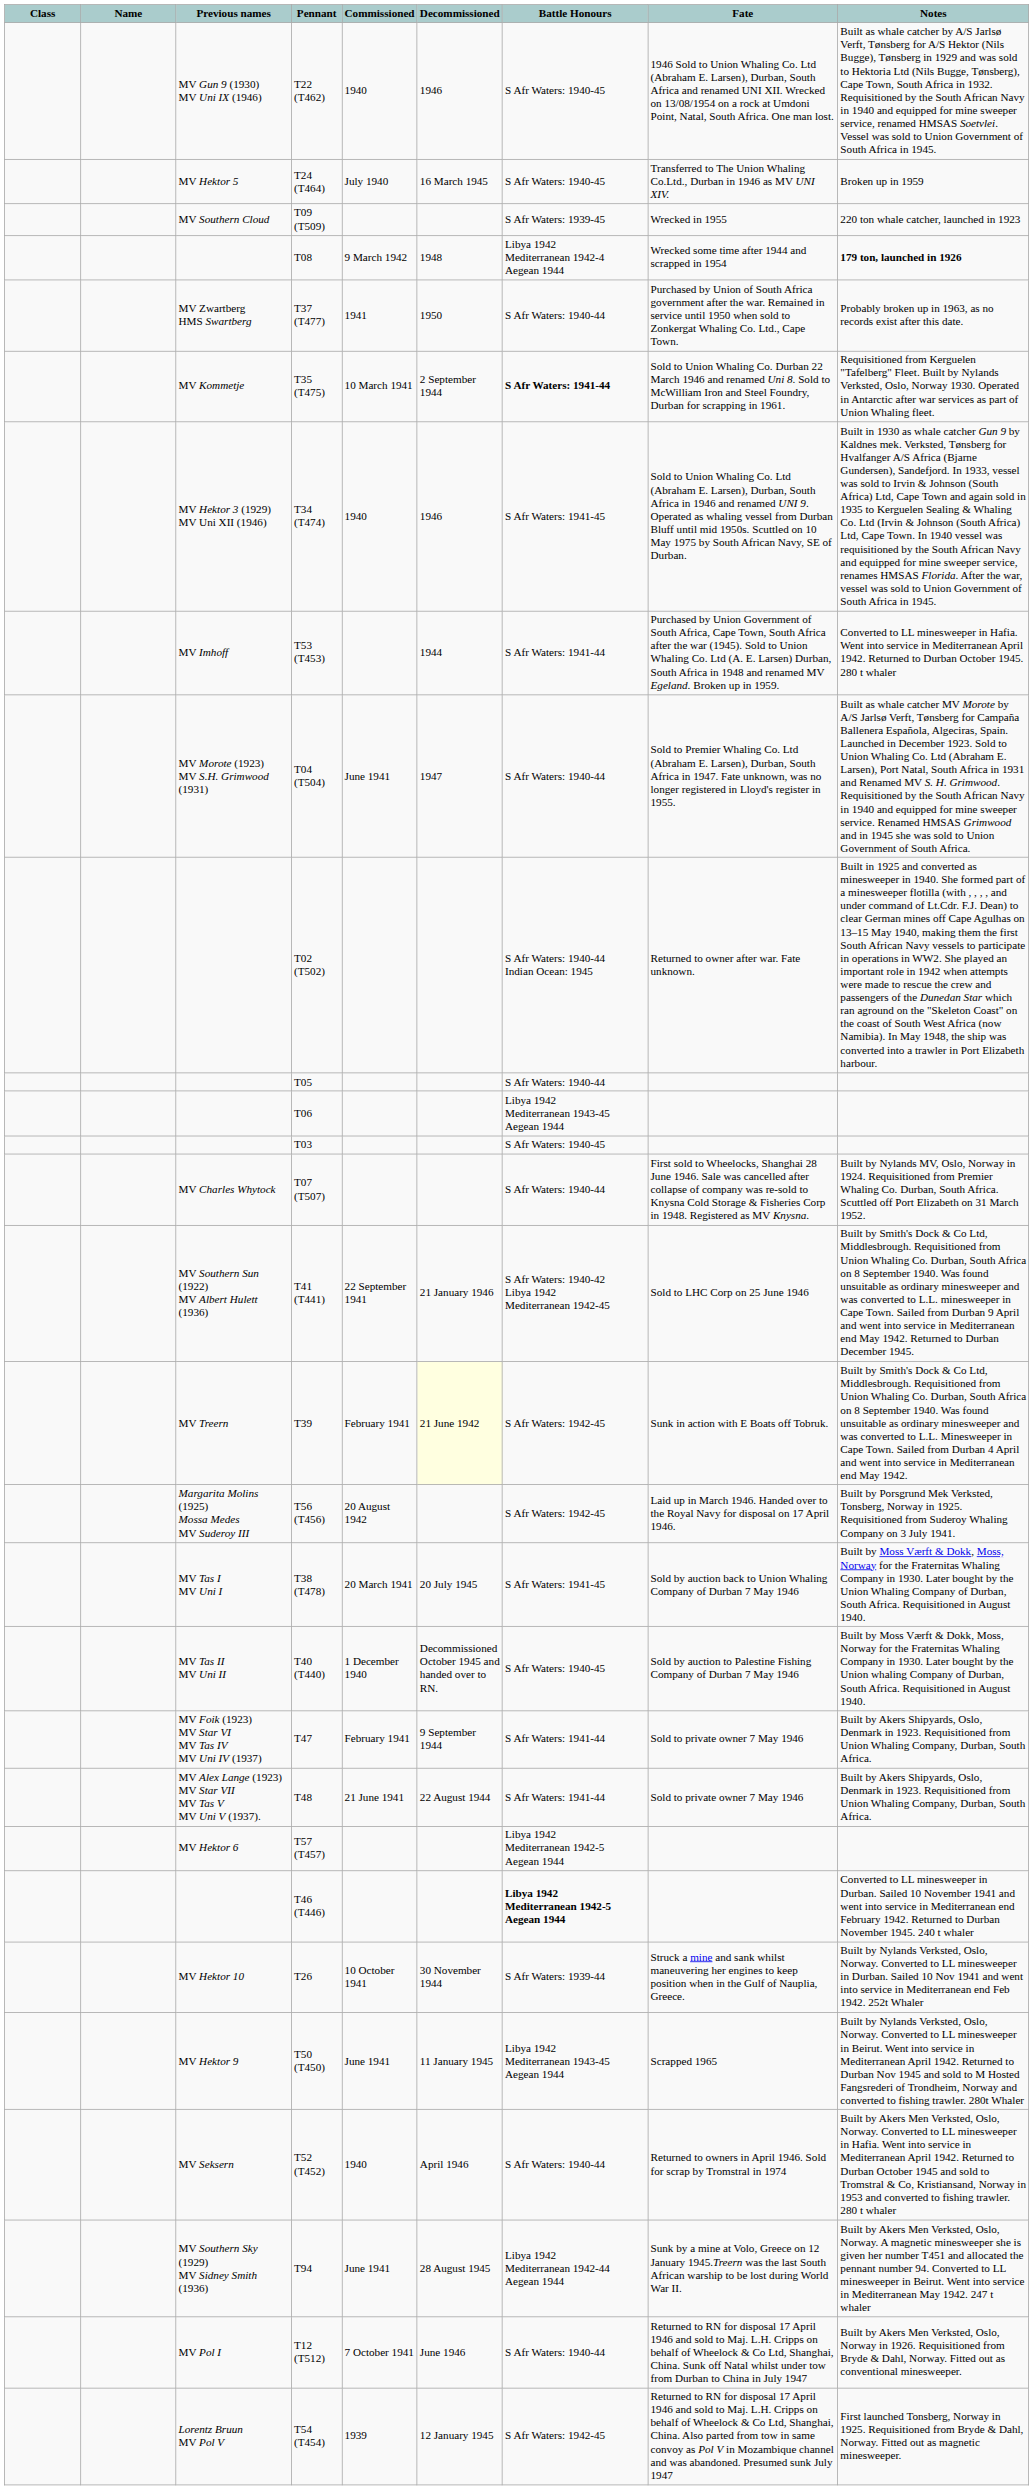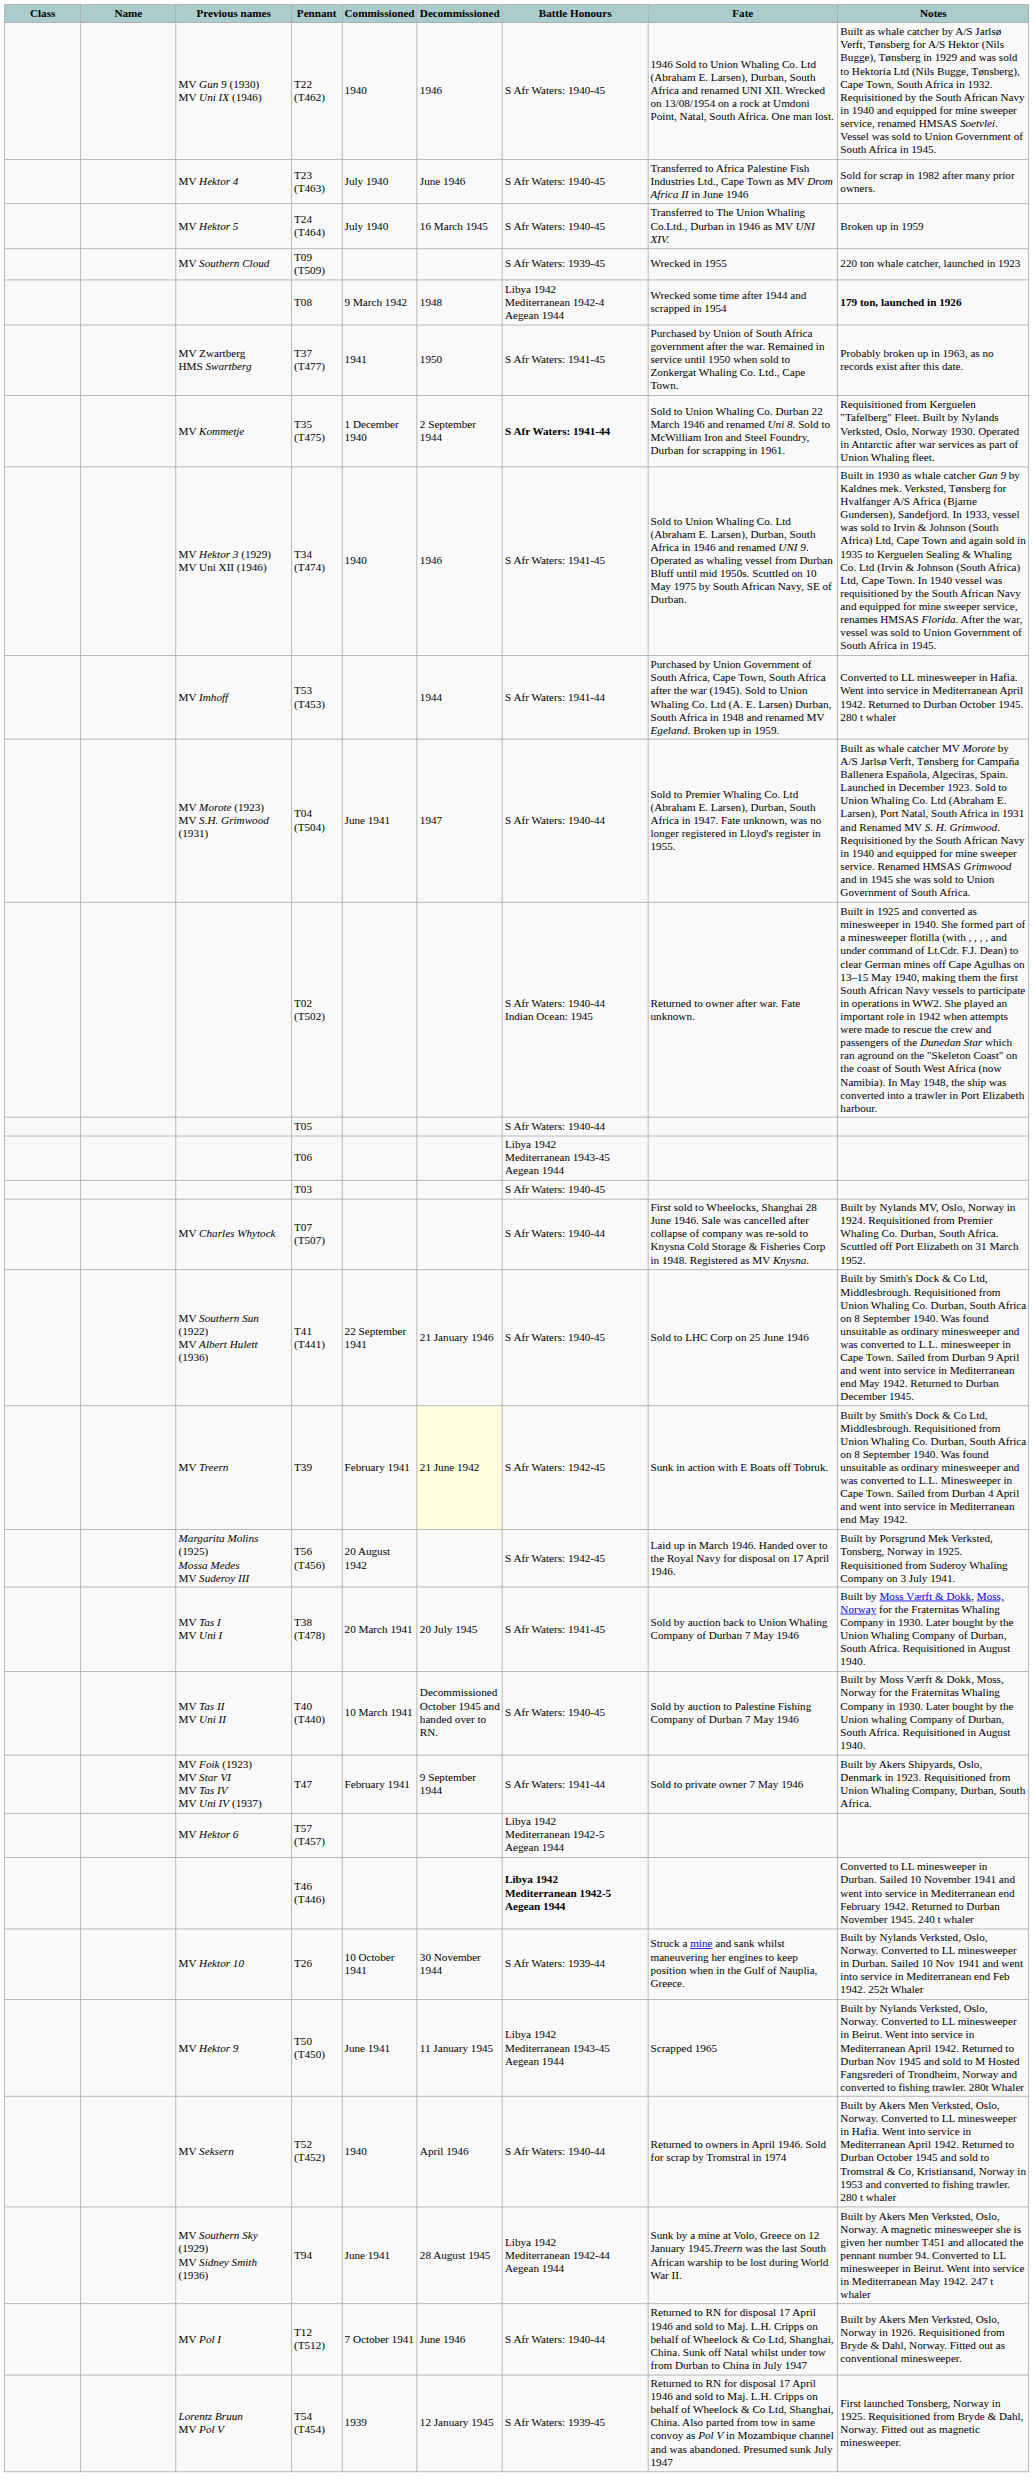 <table class="wikitable sortable" style="font-style: normal; font-size: 85%">
 <tr>
 <th style="width:8%; background-color:#aacccc">Class</th>
 <th style="width:10%; background-color:#aacccc">Name</th>
 <th style="width:12%; background-color:#aacccc" class=unsortable>Previous names</th>
 <th style="width:5%; background-color:#aacccc">Pennant</th>
 <th style="width:5%; background-color:#aacccc">Commissioned</th>
 <th style="width:5%; background-color:#aacccc">Decommissioned</th>
 <th style="width:15%; background-color:#aacccc">Battle Honours</th>
 <th style="width:20%; background-color:#aacccc" class=unsortable>Fate</th>
 <th style="width:20%; background-color:#aacccc" class=unsortable>Notes</th>
 </tr>
 <tr>
 <td></td>
 <td></td>
 <td>MV <em>Gun 9</em> (1930)<br>MV <em>Uni IX</em> (1946)</td>
 <td>T22 (T462)</td>
 <td>1940</td>
 <td>1946</td>
 <td>S Afr Waters: 1940-45</td>
 <td>1946 Sold to Union Whaling Co. Ltd (Abraham E. Larsen), Durban, South Africa and renamed UNI XII. Wrecked on 13/08/1954 on a rock at Umdoni Point, Natal, South Africa. One man lost.</td>
 <td>Built as whale catcher by A/S Jarlsø Verft, Tønsberg for A/S Hektor (Nils Bugge), Tønsberg in 1929 and was sold to Hektoria Ltd (Nils Bugge, Tønsberg), Cape Town, South Africa in 1932.  Requisitioned by the South African Navy in 1940 and equipped for mine sweeper service, renamed HMSAS <em>Soetvlei</em>.  Vessel was sold to Union Government of South Africa in 1945.</td>
+</tr>
+<tr>
+<td></td>
+<td></td>
+<td>MV <em>Hektor 4</em></td>
+<td>T23 (T463)</td>
+<td>July 1940</td>
+<td>June 1946</td>
+<td>S Afr Waters: 1940-45</td>
+<td>Transferred to Africa Palestine Fish Industries Ltd., Cape Town as MV <em>Drom Africa II</em> in June 1946</td>
+<td>Sold for scrap in 1982 after many prior owners.</td>
 </tr>
 <tr>
 <td></td>
 <td></td>
 <td>MV <em>Hektor 5</em></td>
 <td>T24 (T464)</td>
 <td>July 1940</td>
 <td>16 March 1945</td>
 <td>S Afr Waters: 1940-45</td>
 <td>Transferred to The Union Whaling Co.Ltd., Durban in 1946 as MV <em>UNI XIV.</em></td>
 <td>Broken up in 1959</td>
 </tr>
 <tr>
 <td></td>
 <td></td>
 <td>MV <em>Southern Cloud</em></td>
 <td>T09 (T509)</td>
 <td></td>
 <td></td>
 <td>S Afr Waters: 1939-45</td>
 <td>Wrecked in 1955</td>
 <td>220 ton whale catcher, launched in 1923</td>
 </tr>
 <tr>
 <td></td>
 <td></td>
 <td></td>
 <td>T08</td>
 <td>9 March 1942</td>
 <td>1948</td>
 <td>Libya 1942<br>Mediterranean 1942-4<br>Aegean 1944</td>
 <td>Wrecked some time after 1944 and scrapped in 1954</td>
 <td><strong>179 ton, launched in 1926</strong></td>
 </tr>
 <tr>
 <td></td>
 <td></td>
 <td>MV Zwartberg<br>HMS <em>Swartberg</em></td>
 <td>T37 (T477)</td>
 <td>1941</td>
 <td>1950</td>
-<td>S Afr Waters: 1940-44</td>
+<td>S Afr Waters: 1941-45</td>
 <td>Purchased by Union of South Africa government after the war.  Remained in service until 1950 when sold to Zonkergat Whaling Co. Ltd., Cape Town.</td>
 <td>Probably broken up in 1963, as no records exist after this date.</td>
 </tr>
 <tr>
 <td></td>
 <td></td>
 <td>MV <em>Kommetje</em></td>
 <td>T35 (T475)</td>
-<td>10 March 1941</td>
+<td>1 December 1940</td>
 <td>2 September 1944</td>
 <td><strong>S Afr Waters: 1941-44</strong></td>
 <td>Sold to Union Whaling Co. Durban 22 March 1946 and renamed <em>Uni 8</em>.  Sold to McWilliam Iron and Steel Foundry, Durban for scrapping in 1961.</td>
 <td>Requisitioned from Kerguelen "Tafelberg" Fleet.  Built by Nylands Verksted, Oslo, Norway 1930. Operated in Antarctic after war services as part of Union Whaling fleet.</td>
 </tr>
 <tr>
 <td></td>
 <td></td>
 <td>MV <em>Hektor 3</em> (1929)<br>MV Uni XII (1946)</td>
 <td>T34 (T474)</td>
 <td>1940</td>
 <td>1946</td>
 <td>S Afr Waters: 1941-45</td>
 <td>Sold to Union Whaling Co. Ltd (Abraham E. Larsen), Durban, South Africa in 1946 and renamed <em>UNI 9</em>. Operated as whaling vessel from Durban Bluff until mid 1950s. Scuttled on 10 May 1975 by South African Navy, SE of Durban.</td>
 <td>Built in 1930 as whale catcher <em>Gun 9</em> by Kaldnes mek. Verksted, Tønsberg for Hvalfanger A/S Africa (Bjarne Gundersen), Sandefjord.  In 1933, vessel was sold to Irvin & Johnson (South Africa) Ltd, Cape Town and again sold in 1935 to Kerguelen Sealing & Whaling Co. Ltd (Irvin & Johnson (South Africa) Ltd, Cape Town.  In 1940 vessel was requisitioned by the South African Navy and equipped for mine sweeper service, renames HMSAS <em>Florida</em>.  After the war, vessel was sold to Union Government of South Africa in 1945.</td>
 </tr>
 <tr>
 <td></td>
 <td></td>
 <td>MV <em>Imhoff</em></td>
 <td>T53 (T453)</td>
 <td></td>
 <td>1944</td>
 <td>S Afr Waters: 1941-44</td>
 <td>Purchased by Union Government of South Africa, Cape Town, South Africa after the war (1945).  Sold to Union Whaling Co. Ltd (A. E. Larsen) Durban, South Africa in 1948 and renamed MV <em>Egeland.</em>  Broken up in 1959.</td>
 <td>Converted to LL minesweeper in Hafia.  Went into service in Mediterranean April 1942.  Returned to Durban October 1945.  280 t whaler</td>
 </tr>
 <tr>
 <td></td>
 <td></td>
 <td>MV <em>Morote</em> (1923)<br>MV <em>S.H. Grimwood</em> (1931)</td>
 <td>T04 (T504)</td>
 <td>June 1941</td>
 <td>1947</td>
 <td>S Afr Waters: 1940-44</td>
 <td>Sold to Premier Whaling Co. Ltd (Abraham E. Larsen), Durban, South Africa in 1947.  Fate unknown, was no longer registered in Lloyd's register in 1955.</td>
 <td>Built as whale catcher MV <em>Morote</em> by A/S Jarlsø Verft, Tønsberg for Campaña Ballenera Española, Algeciras, Spain. Launched in December 1923.  Sold to Union Whaling Co. Ltd (Abraham E. Larsen), Port Natal, South Africa in 1931 and Renamed MV <em>S. H. Grimwood</em>.  Requisitioned by the South African Navy in 1940 and equipped for mine sweeper service. Renamed HMSAS <em>Grimwood</em> and in 1945 she was sold to Union Government of South Africa.</td>
 </tr>
 <tr>
 <td></td>
 <td></td>
 <td></td>
 <td>T02 (T502)</td>
 <td></td>
 <td></td>
 <td>S Afr Waters: 1940-44<br>Indian Ocean: 1945</td>
 <td>Returned to owner after war. Fate unknown.</td>
 <td>Built in 1925 and converted as minesweeper in 1940.  She formed part of a minesweeper flotilla (with , , , ,  and  under command of Lt.Cdr. F.J. Dean) to clear German mines off Cape Agulhas on 13–15 May 1940, making them the first South African Navy vessels to participate in operations in WW2. She played an important role in 1942 when attempts were made to rescue the crew and passengers of the <em>Dunedan Star</em> which ran aground on the "Skeleton Coast" on the coast of South West Africa (now Namibia). In May 1948, the ship was converted into a trawler in Port Elizabeth harbour.</td>
 </tr>
 <tr>
 <td></td>
 <td></td>
 <td></td>
 <td>T05</td>
 <td></td>
 <td></td>
 <td>S Afr Waters: 1940-44</td>
 <td></td>
 <td></td>
 </tr>
 <tr>
 <td></td>
 <td></td>
 <td></td>
 <td>T06</td>
 <td></td>
 <td></td>
 <td>Libya 1942<br>Mediterranean 1943-45<br>Aegean 1944</td>
 <td></td>
 <td></td>
 </tr>
 <tr>
 <td></td>
 <td></td>
 <td></td>
 <td>T03</td>
 <td></td>
 <td></td>
 <td>S Afr Waters: 1940-45</td>
 <td></td>
 <td></td>
 </tr>
 <tr>
 <td></td>
 <td></td>
 <td>MV <em>Charles Whytock</em></td>
 <td>T07 (T507)</td>
 <td></td>
 <td></td>
 <td>S Afr Waters: 1940-44</td>
 <td>First sold to Wheelocks, Shanghai 28 June 1946.  Sale was cancelled after collapse of company was re-sold to Knysna Cold Storage & Fisheries Corp in 1948.  Registered as MV <em>Knysna</em>.</td>
 <td>Built by Nylands MV, Oslo, Norway in 1924.  Requisitioned from Premier Whaling Co. Durban, South Africa. Scuttled off Port Elizabeth on 31 March 1952.</td>
 </tr>
 <tr>
 <td></td>
 <td></td>
 <td>MV <em>Southern Sun</em> (1922)<br>MV <em>Albert Hulett</em> (1936)</td>
 <td>T41 (T441)</td>
 <td>22 September 1941</td>
 <td>21 January 1946</td>
-<td>S Afr Waters: 1940-42<br>Libya 1942<br>Mediterranean 1942-45</td>
+<td>S Afr Waters: 1940-45</td>
 <td>Sold to LHC Corp on 25 June 1946</td>
 <td>Built by Smith's Dock & Co Ltd, Middlesbrough. Requisitioned from Union Whaling Co. Durban, South Africa on 8 September 1940.  Was found unsuitable as ordinary minesweeper and was converted to L.L. minesweeper in Cape Town. Sailed from Durban 9 April and went into service in Mediterranean end May 1942. Returned to Durban December 1945.</td>
 </tr>
 <tr>
 <td></td>
 <td></td>
 <td>MV <em>Treern</em></td>
 <td>T39</td>
 <td>February 1941</td>
 <td style="background: lightyellow;">21 June 1942</td>
 <td>S Afr Waters: 1942-45</td>
 <td>Sunk in action with E Boats off Tobruk.</td>
 <td>Built by Smith's Dock & Co Ltd, Middlesbrough.  Requisitioned from Union Whaling Co. Durban, South Africa on 8 September 1940.  Was found unsuitable as ordinary minesweeper and was converted to L.L. Minesweeper in Cape Town. Sailed from Durban 4 April and went into service in Mediterranean end May 1942.</td>
 </tr>
 <tr>
 <td></td>
 <td></td>
 <td><em>Margarita Molins</em> (1925)<br><em>Mossa Medes</em><br>MV <em>Suderoy III</em></td>
 <td>T56 (T456)</td>
 <td>20 August 1942</td>
 <td></td>
 <td>S Afr Waters: 1942-45</td>
 <td>Laid up in March 1946.  Handed over to the Royal Navy for disposal on 17 April 1946.</td>
 <td>Built by Porsgrund Mek Verksted, Tonsberg, Norway in 1925. Requisitioned from Suderoy Whaling Company on 3 July 1941.</td>
 </tr>
 <tr>
 <td></td>
 <td></td>
 <td>MV <em>Tas I</em><br>MV <em>Uni I</em></td>
 <td>T38 (T478)</td>
 <td>20 March 1941</td>
 <td>20 July 1945</td>
 <td>S Afr Waters: 1941-45</td>
 <td>Sold by auction back to Union Whaling Company of Durban 7 May 1946</td>
 <td>Built by <a href='#'>Moss Værft & Dokk</a>, <a href='#'>Moss, Norway</a> for the Fraternitas Whaling Company in 1930. Later bought by the Union Whaling Company of Durban, South Africa.  Requisitioned in August 1940.</td>
 </tr>
 <tr>
 <td></td>
 <td></td>
 <td>MV <em>Tas II</em><br>MV <em>Uni II</em></td>
 <td>T40 (T440)</td>
-<td>1 December 1940</td>
+<td>10 March 1941</td>
 <td>Decommissioned October 1945 and handed over to RN.</td>
 <td>S Afr Waters: 1940-45</td>
 <td>Sold by auction to Palestine Fishing Company of Durban 7 May 1946</td>
 <td>Built by Moss Værft & Dokk, Moss, Norway for the Fraternitas Whaling Company in 1930. Later bought by the Union whaling Company of Durban, South Africa.  Requisitioned in August 1940.</td>
 </tr>
 <tr>
 <td></td>
 <td></td>
 <td>MV <em>Foik</em> (1923)<br>MV <em>Star VI</em><br>MV <em>Tas IV</em><br>MV <em>Uni IV</em> (1937)</td>
 <td>T47</td>
 <td>February 1941</td>
 <td>9 September 1944</td>
-<td>S Afr Waters: 1941-44</td>
-<td>Sold to private owner 7 May 1946</td>
-<td>Built by Akers Shipyards, Oslo, Denmark in 1923. Requisitioned from Union Whaling Company, Durban, South Africa.</td>
-</tr>
-<tr>
-<td></td>
-<td></td>
-<td>MV <em>Alex Lange</em> (1923)<br>MV <em>Star VII</em><br>MV <em>Tas V</em><br>MV <em>Uni V</em> (1937).</td>
-<td>T48</td>
-<td>21 June 1941</td>
-<td>22 August 1944</td>
 <td>S Afr Waters: 1941-44</td>
 <td>Sold to private owner 7 May 1946</td>
 <td>Built by Akers Shipyards, Oslo, Denmark in 1923. Requisitioned from Union Whaling Company, Durban, South Africa.</td>
 </tr>
 <tr>
 <td></td>
 <td></td>
 <td>MV <em>Hektor 6</em></td>
 <td>T57 (T457)</td>
 <td></td>
 <td></td>
 <td>Libya 1942<br>Mediterranean 1942-5<br>Aegean 1944</td>
 <td></td>
 <td></td>
 </tr>
 <tr>
 <td></td>
 <td></td>
 <td></td>
 <td>T46 (T446)</td>
 <td></td>
 <td></td>
 <td><strong>Libya 1942<br>Mediterranean 1942-5<br>Aegean 1944</strong></td>
 <td></td>
 <td>Converted to LL minesweeper in Durban.  Sailed 10 November 1941 and went into service in Mediterranean end February 1942.  Returned to Durban November 1945.  240 t whaler</td>
 </tr>
 <tr>
 <td></td>
 <td></td>
 <td>MV <em>Hektor 10</em></td>
 <td>T26</td>
 <td>10 October 1941</td>
 <td>30 November 1944</td>
 <td>S Afr Waters: 1939-44</td>
 <td>Struck a <a href='#'>mine</a> and sank whilst maneuvering her engines to keep position when in the Gulf of Nauplia, Greece.</td>
 <td>Built by Nylands Verksted, Oslo, Norway. Converted to LL minesweeper in Durban.  Sailed 10 Nov 1941 and went into service in Mediterranean end Feb 1942.  252t Whaler</td>
 </tr>
 <tr>
 <td></td>
 <td></td>
 <td>MV <em>Hektor 9</em></td>
 <td>T50 (T450)</td>
 <td>June 1941</td>
 <td>11 January 1945</td>
 <td>Libya 1942<br>Mediterranean 1943-45<br>Aegean 1944</td>
 <td>Scrapped 1965</td>
 <td>Built by Nylands Verksted, Oslo, Norway. Converted to LL minesweeper in Beirut.  Went into service in Mediterranean April 1942.  Returned to Durban Nov 1945 and sold to M Hosted Fangsrederi of Trondheim, Norway and converted to fishing trawler.  280t Whaler</td>
 </tr>
 <tr>
 <td></td>
 <td></td>
 <td>MV <em>Seksern</em></td>
 <td>T52 (T452)</td>
 <td>1940</td>
 <td>April 1946</td>
 <td>S Afr Waters: 1940-44</td>
 <td>Returned to owners in April 1946.  Sold for scrap by Tromstral in 1974</td>
 <td>Built by Akers Men Verksted, Oslo, Norway.  Converted to LL minesweeper in Hafia.  Went into service in Mediterranean April 1942.  Returned to Durban October 1945 and sold to Tromstral & Co, Kristiansand, Norway in 1953 and converted to fishing trawler.  280 t whaler</td>
 </tr>
 <tr>
 <td></td>
 <td></td>
 <td>MV <em>Southern Sky</em> (1929)<br>MV <em>Sidney Smith</em> (1936)</td>
 <td>T94</td>
 <td>June 1941</td>
 <td>28 August 1945</td>
 <td>Libya 1942<br>Mediterranean 1942-44<br>Aegean 1944</td>
 <td>Sunk by a mine at Volo, Greece on 12 January 1945.<em>Treern</em> was the last South African warship to be lost during World War II.</td>
 <td>Built by Akers Men Verksted, Oslo, Norway.  A magnetic minesweeper she is given her number T451 and allocated the pennant number 94.  Converted to LL minesweeper in Beirut.  Went into service in Mediterranean May 1942. 247 t whaler</td>
 </tr>
 <tr>
 <td></td>
 <td></td>
 <td>MV <em>Pol I</em></td>
 <td>T12<br>(T512)</td>
 <td>7 October 1941</td>
 <td>June 1946</td>
 <td>S Afr Waters: 1940-44</td>
 <td>Returned to RN for disposal 17 April 1946 and sold to Maj. L.H. Cripps on behalf of Wheelock & Co Ltd, Shanghai, China. Sunk off Natal whilst under tow from Durban to China in July 1947</td>
 <td>Built by Akers Men Verksted, Oslo, Norway in 1926.  Requisitioned from Bryde & Dahl, Norway.  Fitted out as conventional minesweeper.</td>
 </tr>
 <tr>
 <td></td>
 <td></td>
 <td><em>Lorentz Bruun</em><br>MV <em>Pol V</em></td>
 <td>T54<br>(T454)</td>
 <td>1939</td>
 <td>12 January 1945</td>
-<td>S Afr Waters: 1942-45</td>
+<td>S Afr Waters: 1939-45</td>
 <td>Returned to RN for disposal 17 April 1946 and sold to Maj. L.H. Cripps on behalf of Wheelock & Co Ltd, Shanghai, China. Also parted from tow in same convoy as <em>Pol V</em> in Mozambique channel and was abandoned.  Presumed sunk July 1947</td>
 <td>First launched Tonsberg, Norway in 1925. Requisitioned from Bryde & Dahl, Norway.  Fitted out as magnetic minesweeper.</td>
 </tr>
 </table>
